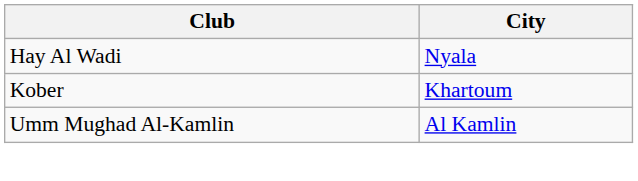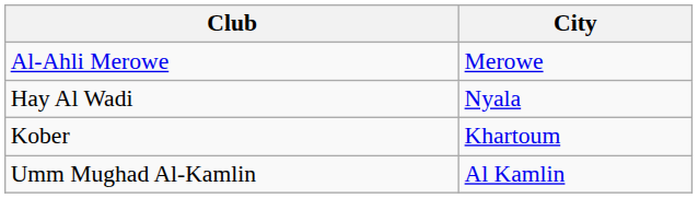 <table class="wikitable sortable">
 <tr>
 <th width="300px">Club</th>
 <th width="150px">City</th>
+</tr>
+<tr>
+<td><a href='#'>Al-Ahli Merowe</a></td>
+<td><a href='#'>Merowe</a></td>
 </tr>
 <tr>
 <td>Hay Al Wadi</td>
 <td><a href='#'>Nyala</a></td>
 </tr>
 <tr>
 <td>Kober</td>
 <td><a href='#'>Khartoum</a></td>
 </tr>
 <tr>
 <td>Umm Mughad Al-Kamlin</td>
 <td><a href='#'>Al Kamlin</a></td>
 </tr>
 </table>
